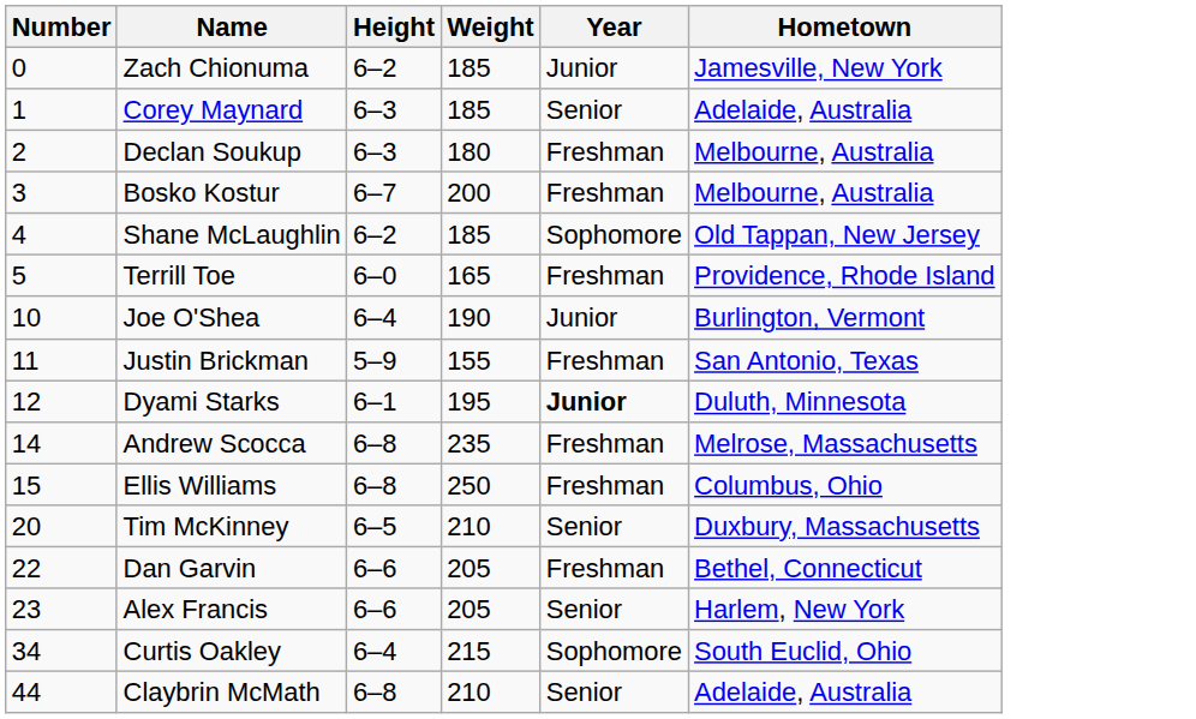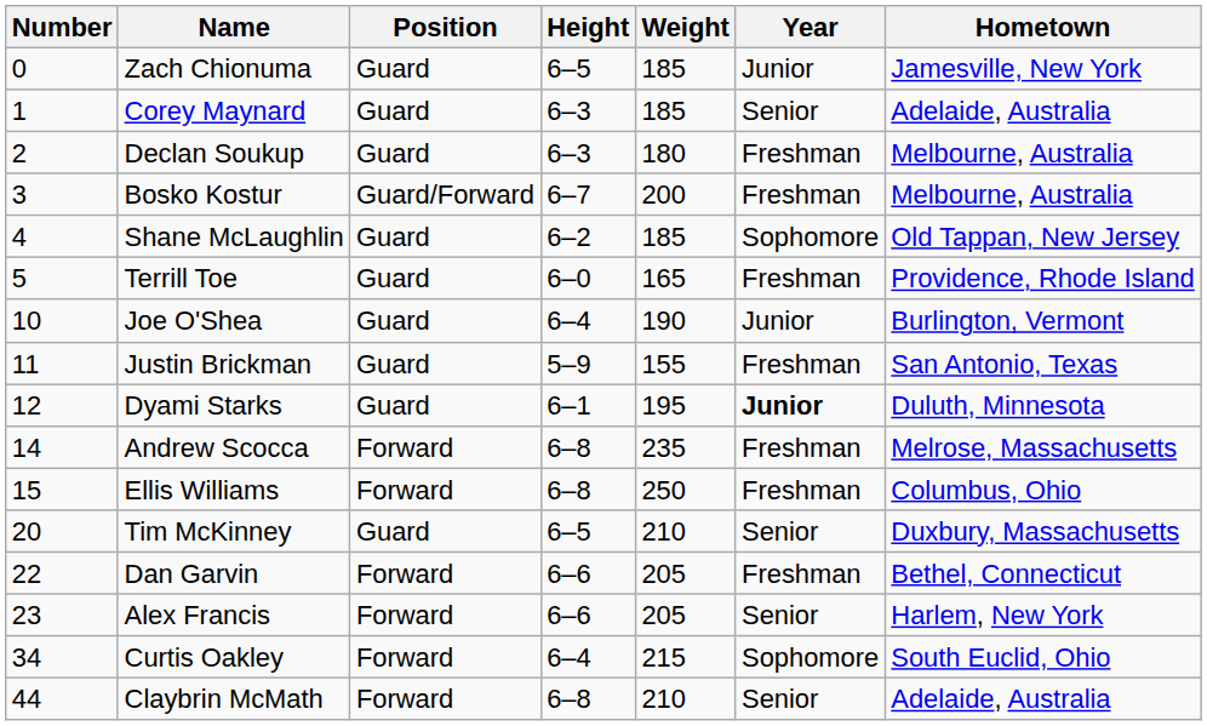 <table class="wikitable sortable" style="font-size: 95%;">
 <tr>
 <th>Number</th>
 <th>Name</th>
+<th>Position</th>
 <th>Height</th>
 <th>Weight</th>
 <th>Year</th>
 <th>Hometown</th>
 </tr>
 <tr>
 <td>0</td>
 <td>Zach Chionuma</td>
-<td>6–2</td>
+<td>Guard</td>
+<td>6–5</td>
 <td>185</td>
 <td>Junior</td>
 <td><a href='#'>Jamesville, New York</a></td>
 </tr>
 <tr>
 <td>1</td>
 <td><a href='#'>Corey Maynard</a></td>
+<td>Guard</td>
 <td>6–3</td>
 <td>185</td>
 <td>Senior</td>
 <td><a href='#'>Adelaide</a>, <a href='#'>Australia</a></td>
 </tr>
 <tr>
 <td>2</td>
 <td>Declan Soukup</td>
+<td>Guard</td>
 <td>6–3</td>
 <td>180</td>
 <td>Freshman</td>
 <td><a href='#'>Melbourne</a>, <a href='#'>Australia</a></td>
 </tr>
 <tr>
 <td>3</td>
 <td>Bosko Kostur</td>
+<td>Guard/Forward</td>
 <td>6–7</td>
 <td>200</td>
 <td>Freshman</td>
 <td><a href='#'>Melbourne</a>, <a href='#'>Australia</a></td>
 </tr>
 <tr>
 <td>4</td>
 <td>Shane McLaughlin</td>
+<td>Guard</td>
 <td>6–2</td>
 <td>185</td>
 <td>Sophomore</td>
 <td><a href='#'>Old Tappan, New Jersey</a></td>
 </tr>
 <tr>
 <td>5</td>
 <td>Terrill Toe</td>
+<td>Guard</td>
 <td>6–0</td>
 <td>165</td>
 <td>Freshman</td>
 <td><a href='#'>Providence, Rhode Island</a></td>
 </tr>
 <tr>
 <td>10</td>
 <td>Joe O'Shea</td>
+<td>Guard</td>
 <td>6–4</td>
 <td>190</td>
 <td>Junior</td>
 <td><a href='#'>Burlington, Vermont</a></td>
 </tr>
 <tr>
 <td>11</td>
 <td>Justin Brickman</td>
+<td>Guard</td>
 <td>5–9</td>
 <td>155</td>
 <td>Freshman</td>
 <td><a href='#'>San Antonio, Texas</a></td>
 </tr>
 <tr>
 <td>12</td>
 <td>Dyami Starks</td>
+<td>Guard</td>
 <td>6–1</td>
 <td>195</td>
 <td><strong>Junior</strong></td>
 <td><a href='#'>Duluth, Minnesota</a></td>
 </tr>
 <tr>
 <td>14</td>
 <td>Andrew Scocca</td>
+<td>Forward</td>
 <td>6–8</td>
 <td>235</td>
 <td>Freshman</td>
 <td><a href='#'>Melrose, Massachusetts</a></td>
 </tr>
 <tr>
 <td>15</td>
 <td>Ellis Williams</td>
+<td>Forward</td>
 <td>6–8</td>
 <td>250</td>
 <td>Freshman</td>
 <td><a href='#'>Columbus, Ohio</a></td>
 </tr>
 <tr>
 <td>20</td>
 <td>Tim McKinney</td>
+<td>Guard</td>
 <td>6–5</td>
 <td>210</td>
 <td>Senior</td>
 <td><a href='#'>Duxbury, Massachusetts</a></td>
 </tr>
 <tr>
 <td>22</td>
 <td>Dan Garvin</td>
+<td>Forward</td>
 <td>6–6</td>
 <td>205</td>
 <td>Freshman</td>
 <td><a href='#'>Bethel, Connecticut</a></td>
 </tr>
 <tr>
 <td>23</td>
 <td>Alex Francis</td>
+<td>Forward</td>
 <td>6–6</td>
 <td>205</td>
 <td>Senior</td>
 <td><a href='#'>Harlem</a>, <a href='#'>New York</a></td>
 </tr>
 <tr>
 <td>34</td>
 <td>Curtis Oakley</td>
+<td>Forward</td>
 <td>6–4</td>
 <td>215</td>
 <td>Sophomore</td>
 <td><a href='#'>South Euclid, Ohio</a></td>
 </tr>
 <tr>
 <td>44</td>
 <td>Claybrin McMath</td>
+<td>Forward</td>
 <td>6–8</td>
 <td>210</td>
 <td>Senior</td>
 <td><a href='#'>Adelaide</a>, <a href='#'>Australia</a></td>
 </tr>
 </table>
